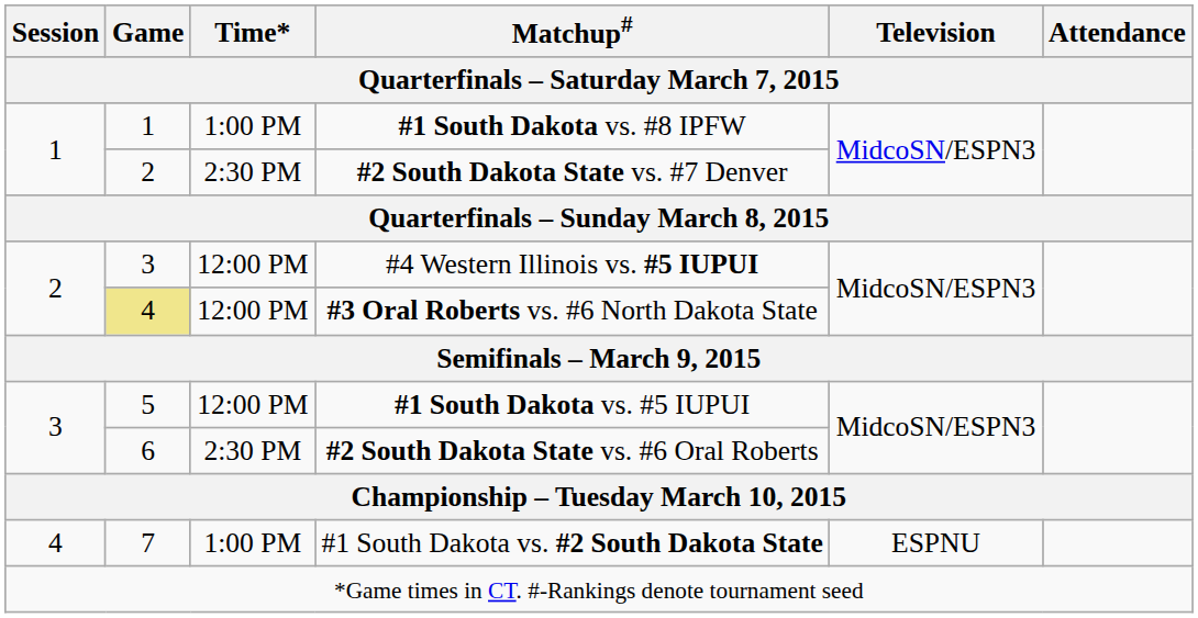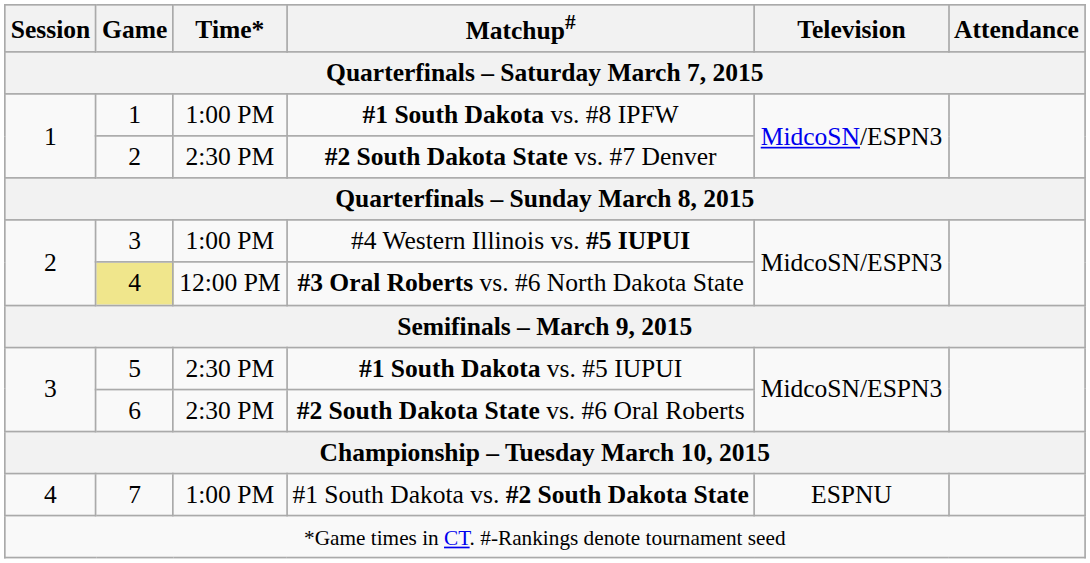 <table class="wikitable" style="font-size: 95%;text-align:center">
 <tr>
 <th>Session</th>
 <th>Game</th>
 <th>Time*</th>
 <th>Matchup<sup>#</sup></th>
 <th>Television</th>
 <th>Attendance</th>
 </tr>
 <tr>
 <th colspan=6>Quarterfinals – Saturday March 7, 2015</th>
 </tr>
 <tr>
 <td rowspan=2>1</td>
 <td>1</td>
 <td>1:00 PM</td>
 <td><strong>#1 South Dakota</strong> vs. #8 IPFW</td>
 <td rowspan=2><a href='#'>MidcoSN</a>/ESPN3</td>
 <td rowspan=2></td>
 </tr>
 <tr>
 <td>2</td>
 <td>2:30 PM</td>
 <td><strong>#2 South Dakota State</strong> vs. #7 Denver</td>
 </tr>
 <tr>
 <th colspan=6>Quarterfinals – Sunday March 8, 2015</th>
 </tr>
 <tr>
 <td rowspan=2>2</td>
 <td>3</td>
-<td>12:00 PM</td>
+<td>1:00 PM</td>
 <td>#4 Western Illinois vs. <strong>#5 IUPUI</strong></td>
 <td rowspan=2>MidcoSN/ESPN3</td>
 <td rowspan=2></td>
 </tr>
 <tr>
 <td style="background: khaki;">4</td>
 <td>12:00 PM</td>
 <td><strong>#3 Oral Roberts</strong> vs. #6 North Dakota State</td>
 </tr>
 <tr>
 <th colspan=6>Semifinals – March 9, 2015</th>
 </tr>
 <tr>
 <td rowspan=2>3</td>
 <td>5</td>
-<td>12:00 PM</td>
+<td>2:30 PM</td>
 <td><strong>#1 South Dakota</strong> vs. #5 IUPUI</td>
 <td rowspan=2>MidcoSN/ESPN3</td>
 <td rowspan=2></td>
 </tr>
 <tr>
 <td>6</td>
 <td>2:30 PM</td>
 <td><strong>#2 South Dakota State</strong> vs. #6 Oral Roberts</td>
 </tr>
 <tr>
 <th colspan=6>Championship – Tuesday March 10, 2015</th>
 </tr>
 <tr>
 <td>4</td>
 <td>7</td>
 <td>1:00 PM</td>
 <td>#1 South Dakota vs. <strong>#2 South Dakota State</strong></td>
 <td>ESPNU</td>
 <td></td>
 </tr>
 <tr>
 <td colspan=6><small>*Game times in <a href='#'>CT</a>. #-Rankings denote tournament seed</small></td>
 </tr>
 </table>
